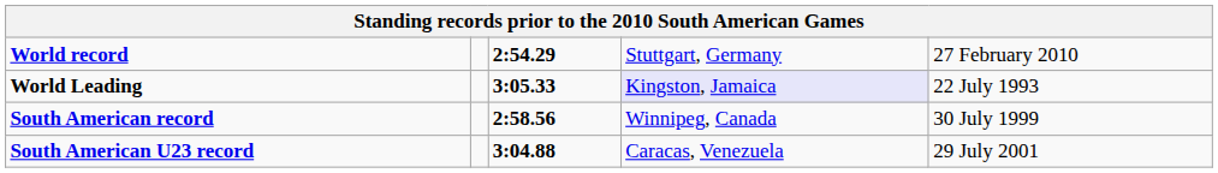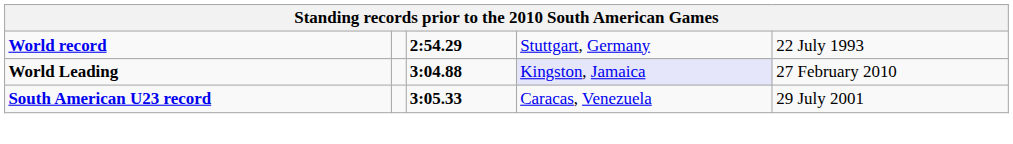 <table class="wikitable" width=75%>
 <tr>
 <th colspan="5">Standing records prior to the 2010 South American Games</th>
 </tr>
 <tr>
 <td><strong><a href='#'>World record</a></strong></td>
 <td></td>
 <td><strong>2:54.29</strong></td>
 <td><a href='#'>Stuttgart</a>, <a href='#'>Germany</a></td>
-<td>27 February 2010</td>
+<td>22 July 1993</td>
 </tr>
 <tr>
 <td><strong>World Leading</strong></td>
 <td></td>
-<td><strong>3:05.33</strong></td>
+<td><strong>3:04.88</strong></td>
 <td style="background: lavender;"><a href='#'>Kingston</a>, <a href='#'>Jamaica</a></td>
-<td>22 July 1993</td>
-</tr>
-<tr>
-<td><strong><a href='#'>South American record</a></strong></td>
-<td></td>
-<td><strong>2:58.56</strong></td>
-<td><a href='#'>Winnipeg</a>, <a href='#'>Canada</a></td>
-<td>30 July 1999</td>
+<td>27 February 2010</td>
 </tr>
 <tr>
 <td><strong><a href='#'>South American U23 record</a></strong></td>
 <td></td>
-<td><strong>3:04.88</strong></td>
+<td><strong>3:05.33</strong></td>
 <td><a href='#'>Caracas</a>, <a href='#'>Venezuela</a></td>
 <td>29 July 2001</td>
 </tr>
 </table>
